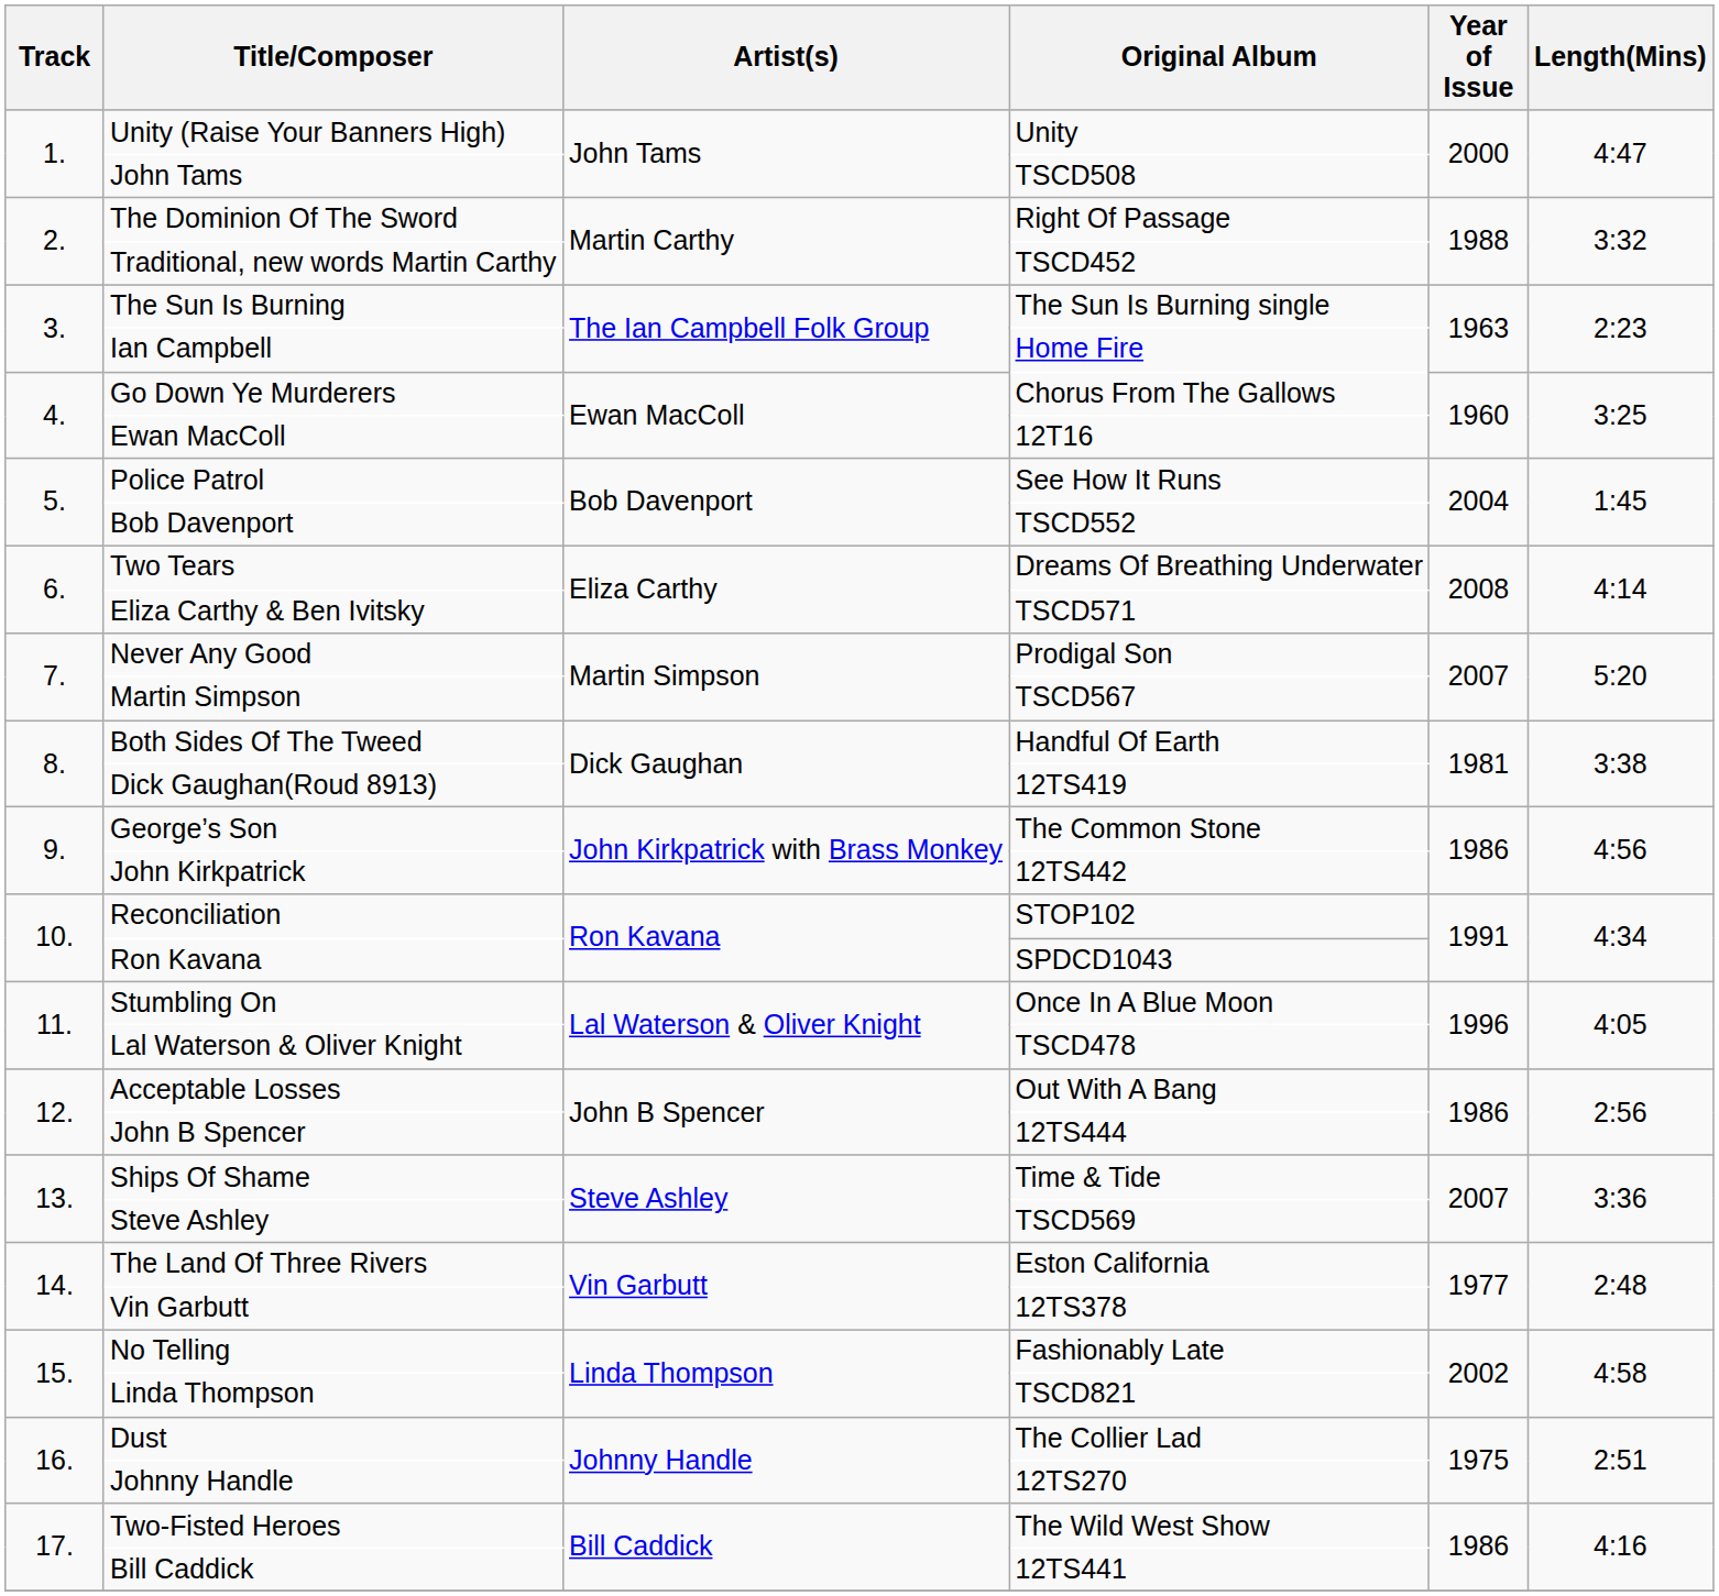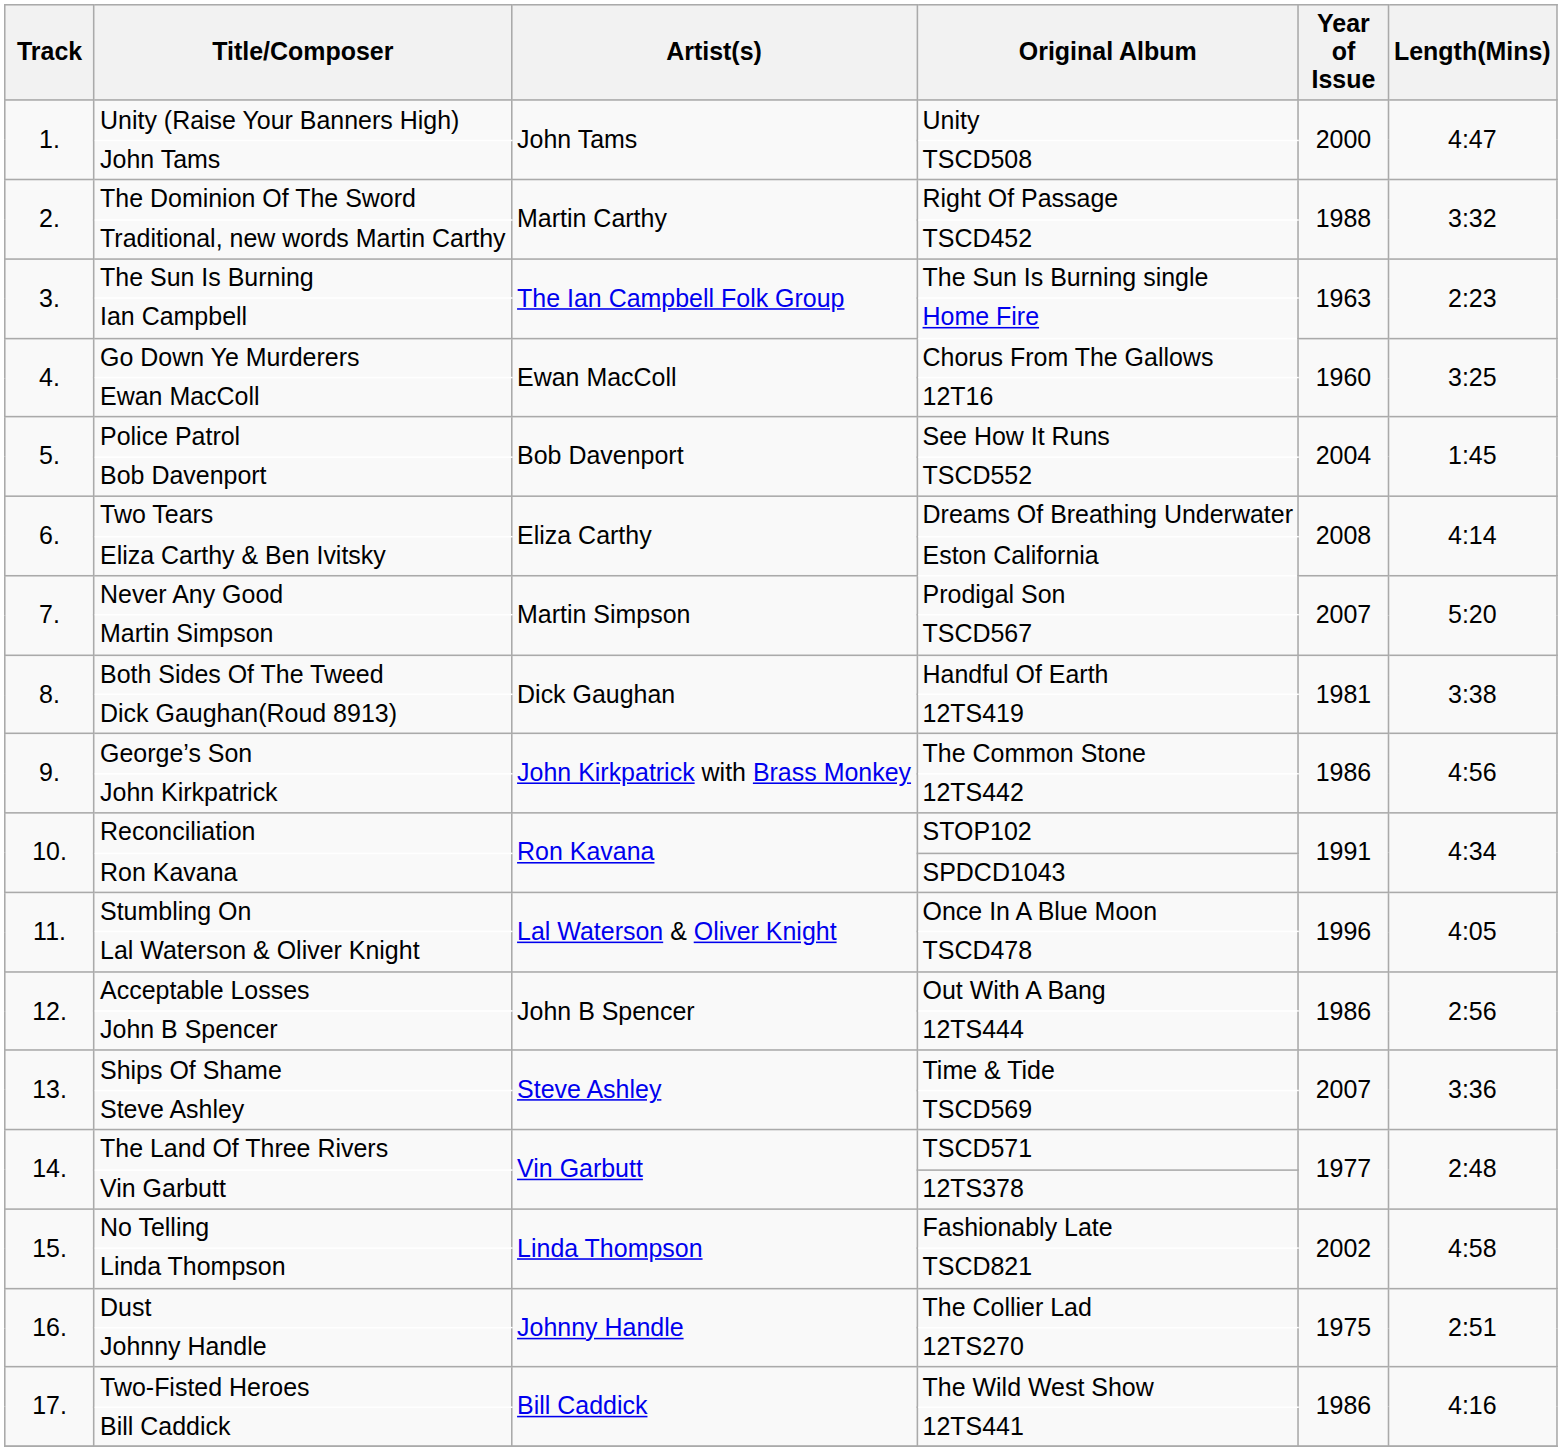 <table class="wikitable collapsible">
 <tr>
 <th style="width:  50px">Track</th>
 <th>Title/Composer</th>
 <th>Artist(s)</th>
 <th>Original Album</th>
 <th style="width:  50px">Year of Issue</th>
 <th style="width:  50px">Length(Mins)</th>
 </tr>
 <tr>
 <td rowspan="2" style="text-align: center;">1.</td>
 <td style="border-bottom: 1px solid white;">Unity (Raise Your Banners High)</td>
 <td rowspan="2">John Tams</td>
 <td Style="border-bottom: 1px solid white;">Unity</td>
 <td rowspan="2" style="text-align: center;">2000</td>
 <td rowspan="2" style="text-align: center;">4:47</td>
 </tr>
 <tr>
 <td>John Tams</td>
 <td>TSCD508</td>
 </tr>
 <tr>
 <td rowspan="2" style="text-align: center;">2.</td>
 <td style="border-bottom: 1px solid white;">The Dominion Of The Sword</td>
 <td rowspan="2">Martin Carthy</td>
 <td Style="border-bottom: 1px solid white;">Right Of Passage</td>
 <td rowspan="2" style="text-align: center;">1988</td>
 <td rowspan="2" style="text-align: center;">3:32</td>
 </tr>
 <tr>
 <td>Traditional, new words Martin Carthy</td>
 <td>TSCD452</td>
 </tr>
 <tr>
 <td rowspan="2" style="text-align: center;">3.</td>
 <td style="border-bottom: 1px solid white;">The Sun Is Burning</td>
 <td rowspan="2"><a href='#'>The Ian Campbell Folk Group</a></td>
 <td Style="border-bottom: 1px solid white;">The Sun Is Burning single</td>
 <td rowspan="2" style="text-align: center;">1963</td>
 <td rowspan="2" style="text-align: center;">2:23</td>
 </tr>
 <tr>
 <td>Ian Campbell</td>
 <td Style="border-bottom: 1px solid white;"><a href='#'>Home Fire</a></td>
 </tr>
 <tr>
 <td rowspan="2" style="text-align: center;">4.</td>
 <td style="border-bottom: 1px solid white;">Go Down Ye Murderers</td>
 <td rowspan="2">Ewan MacColl</td>
 <td Style="border-bottom: 1px solid white;">Chorus From The Gallows</td>
 <td rowspan="2" style="text-align: center;">1960</td>
 <td rowspan="2" style="text-align: center;">3:25</td>
 </tr>
 <tr>
 <td>Ewan MacColl</td>
 <td>12T16</td>
 </tr>
 <tr>
 <td rowspan="2" style="text-align: center;">5.</td>
 <td style="border-bottom: 1px solid white;">Police Patrol</td>
 <td rowspan="2">Bob Davenport</td>
 <td Style="border-bottom: 1px solid white;">See How It Runs</td>
 <td rowspan="2" style="text-align: center;">2004</td>
 <td rowspan="2" style="text-align: center;">1:45</td>
 </tr>
 <tr>
 <td>Bob Davenport</td>
 <td>TSCD552</td>
 </tr>
 <tr>
 <td rowspan="2" style="text-align: center;">6.</td>
 <td style="border-bottom: 1px solid white;">Two Tears</td>
 <td rowspan="2">Eliza Carthy</td>
 <td Style="border-bottom: 1px solid white;">Dreams Of Breathing Underwater</td>
 <td rowspan="2" style="text-align: center;">2008</td>
 <td rowspan="2" style="text-align: center;">4:14</td>
 </tr>
 <tr>
 <td>Eliza Carthy & Ben Ivitsky</td>
-<td>TSCD571</td>
+<td Style="border-bottom: 1px solid white;">Eston California</td>
 </tr>
 <tr>
 <td rowspan="2" style="text-align: center;">7.</td>
 <td style="border-bottom: 1px solid white;">Never Any Good</td>
 <td rowspan="2">Martin Simpson</td>
 <td Style="border-bottom: 1px solid white;">Prodigal Son</td>
 <td rowspan="2" style="text-align: center;">2007</td>
 <td rowspan="2" style="text-align: center;">5:20</td>
 </tr>
 <tr>
 <td>Martin Simpson</td>
 <td>TSCD567</td>
 </tr>
 <tr>
 <td rowspan="2" style="text-align: center;">8.</td>
 <td style="border-bottom: 1px solid white;">Both Sides Of The Tweed</td>
 <td rowspan="2">Dick Gaughan</td>
 <td Style="border-bottom: 1px solid white;">Handful Of Earth</td>
 <td rowspan="2" style="text-align: center;">1981</td>
 <td rowspan="2" style="text-align: center;">3:38</td>
 </tr>
 <tr>
 <td>Dick Gaughan(Roud 8913)</td>
 <td>12TS419</td>
 </tr>
 <tr>
 <td rowspan="2" style="text-align: center;">9.</td>
 <td style="border-bottom: 1px solid white;">George’s Son</td>
 <td rowspan="2"><a href='#'>John Kirkpatrick</a> with <a href='#'>Brass Monkey</a></td>
 <td Style="border-bottom: 1px solid white;">The Common Stone</td>
 <td rowspan="2" style="text-align: center;">1986</td>
 <td rowspan="2" style="text-align: center;">4:56</td>
 </tr>
 <tr>
 <td>John Kirkpatrick</td>
 <td>12TS442</td>
 </tr>
 <tr>
 <td rowspan="2" style="text-align: center;">10.</td>
 <td style="border-bottom: 1px solid white;">Reconciliation</td>
 <td rowspan="2"><a href='#'>Ron Kavana</a></td>
 <td>STOP102</td>
 <td rowspan="2" style="text-align: center;">1991</td>
 <td rowspan="2" style="text-align: center;">4:34</td>
 </tr>
 <tr>
 <td>Ron Kavana</td>
 <td>SPDCD1043</td>
 </tr>
 <tr>
 <td rowspan="2" style="text-align: center;">11.</td>
 <td style="border-bottom: 1px solid white;">Stumbling On</td>
 <td rowspan="2"><a href='#'>Lal Waterson</a> & <a href='#'>Oliver Knight</a></td>
 <td Style="border-bottom: 1px solid white;">Once In A Blue Moon</td>
 <td rowspan="2" style="text-align: center;">1996</td>
 <td rowspan="2" style="text-align: center;">4:05</td>
 </tr>
 <tr>
 <td>Lal Waterson & Oliver Knight</td>
 <td>TSCD478</td>
 </tr>
 <tr>
 <td rowspan="2" style="text-align: center;">12.</td>
 <td style="border-bottom: 1px solid white;">Acceptable Losses</td>
 <td rowspan="2">John B Spencer</td>
 <td Style="border-bottom: 1px solid white;">Out With A Bang</td>
 <td rowspan="2" style="text-align: center;">1986</td>
 <td rowspan="2" style="text-align: center;">2:56</td>
 </tr>
 <tr>
 <td>John B Spencer</td>
 <td>12TS444</td>
 </tr>
 <tr>
 <td rowspan="2" style="text-align: center;">13.</td>
 <td style="border-bottom: 1px solid white;">Ships Of Shame</td>
 <td rowspan="2"><a href='#'>Steve Ashley</a></td>
 <td Style="border-bottom: 1px solid white;">Time & Tide</td>
 <td rowspan="2" style="text-align: center;">2007</td>
 <td rowspan="2" style="text-align: center;">3:36</td>
 </tr>
 <tr>
 <td>Steve Ashley</td>
 <td>TSCD569</td>
 </tr>
 <tr>
 <td rowspan="2" style="text-align: center;">14.</td>
 <td style="border-bottom: 1px solid white;">The Land Of Three Rivers</td>
 <td rowspan="2"><a href='#'>Vin Garbutt</a></td>
-<td Style="border-bottom: 1px solid white;">Eston California</td>
+<td>TSCD571</td>
 <td rowspan="2" style="text-align: center;">1977</td>
 <td rowspan="2" style="text-align: center;">2:48</td>
 </tr>
 <tr>
 <td>Vin Garbutt</td>
 <td>12TS378</td>
 </tr>
 <tr>
 <td rowspan="2" style="text-align: center;">15.</td>
 <td style="border-bottom: 1px solid white;">No Telling</td>
 <td rowspan="2"><a href='#'>Linda Thompson</a></td>
 <td Style="border-bottom: 1px solid white;">Fashionably Late</td>
 <td rowspan="2" style="text-align: center;">2002</td>
 <td rowspan="2" style="text-align: center;">4:58</td>
 </tr>
 <tr>
 <td>Linda Thompson</td>
 <td>TSCD821</td>
 </tr>
 <tr>
 <td rowspan="2" style="text-align: center;">16.</td>
 <td style="border-bottom: 1px solid white;">Dust</td>
 <td rowspan="2"><a href='#'>Johnny Handle</a></td>
 <td Style="border-bottom: 1px solid white;">The Collier Lad</td>
 <td rowspan="2" style="text-align: center;">1975</td>
 <td rowspan="2" style="text-align: center;">2:51</td>
 </tr>
 <tr>
 <td>Johnny Handle</td>
 <td>12TS270</td>
 </tr>
 <tr>
 <td rowspan="2" style="text-align: center;">17.</td>
 <td style="border-bottom: 1px solid white;">Two-Fisted Heroes</td>
 <td rowspan="2"><a href='#'>Bill Caddick</a></td>
 <td Style="border-bottom: 1px solid white;">The Wild West Show</td>
 <td rowspan="2" style="text-align: center;">1986</td>
 <td rowspan="2" style="text-align: center;">4:16</td>
 </tr>
 <tr>
 <td>Bill Caddick</td>
 <td>12TS441</td>
 </tr>
 <tr>
 </tr>
 </table>
